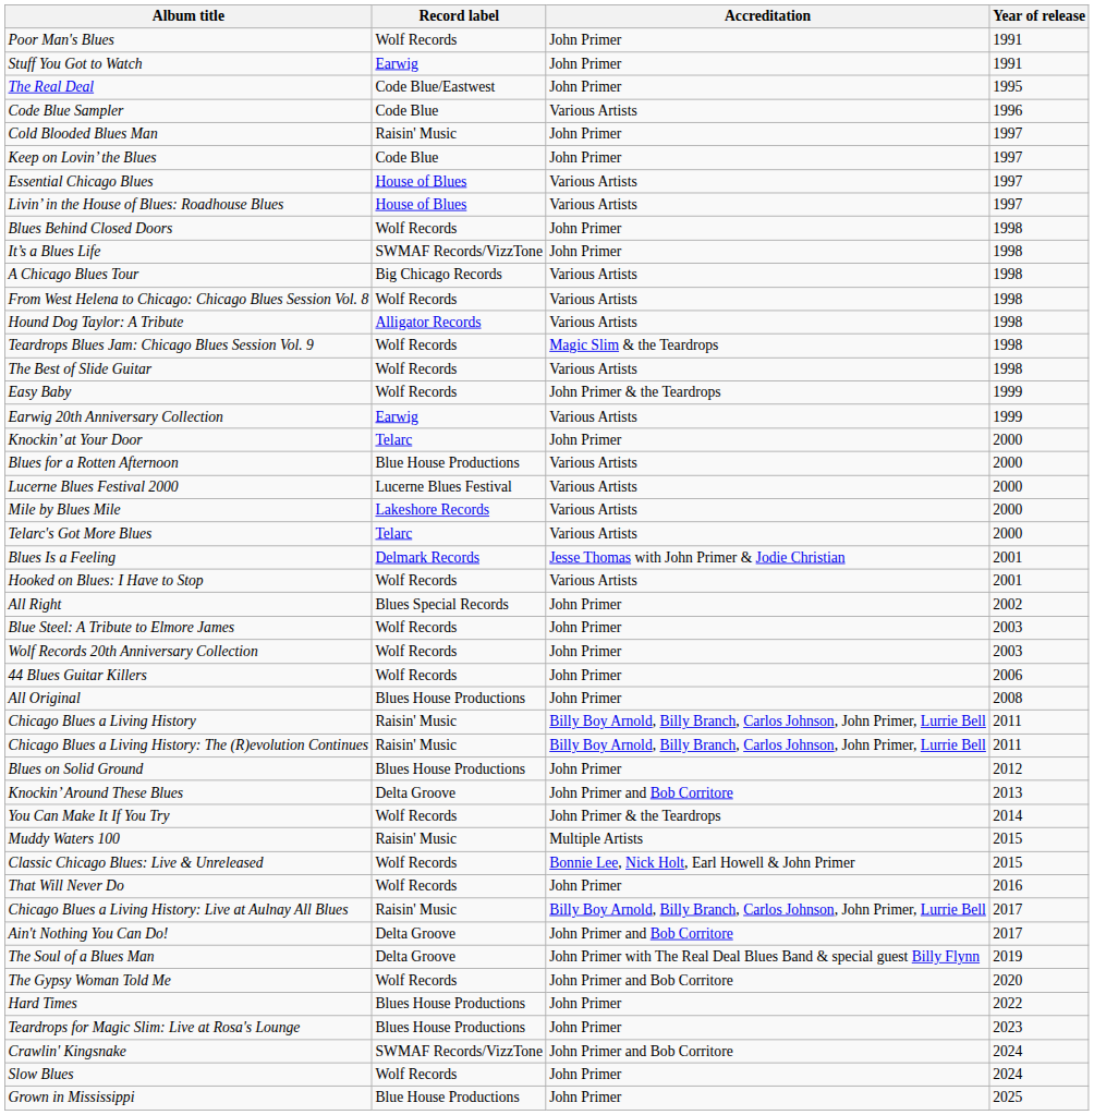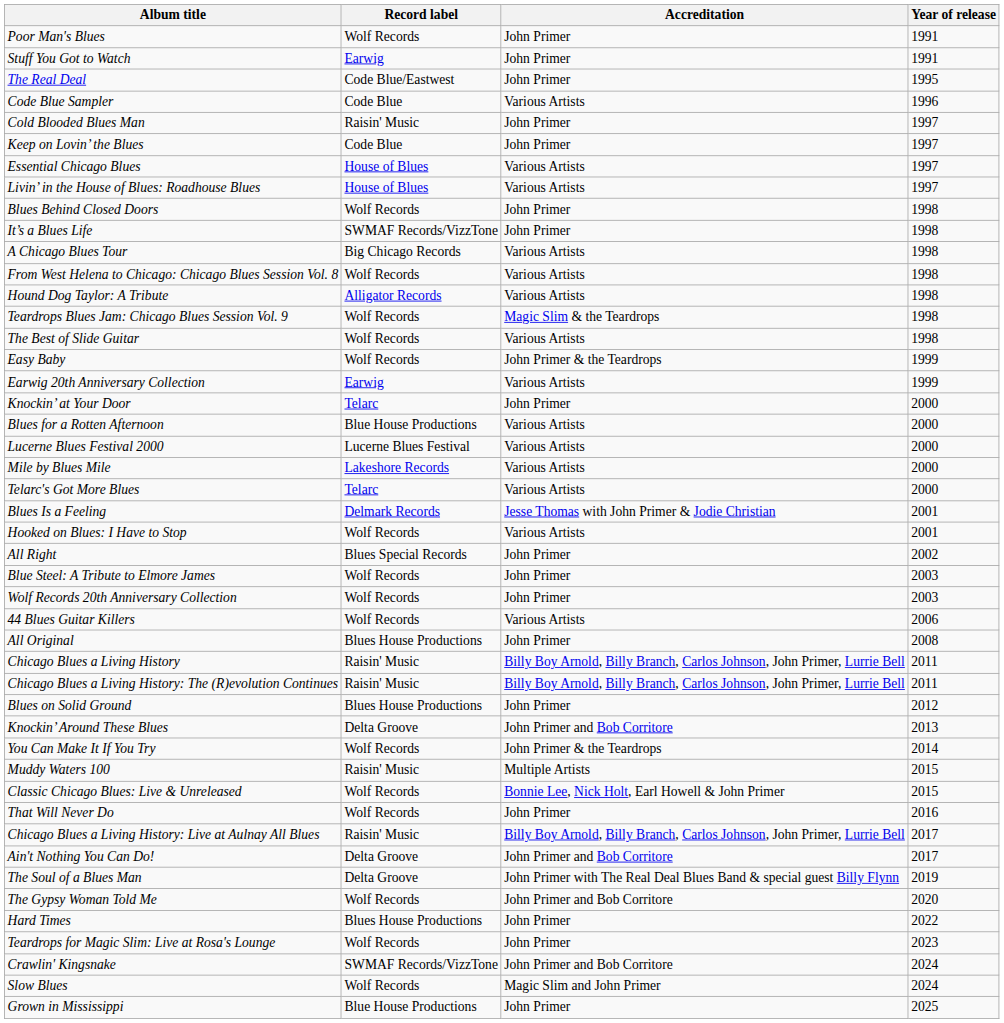 <table class="wikitable sortable">
 <tr>
 <th>Album title</th>
 <th>Record label</th>
 <th>Accreditation</th>
 <th>Year of release</th>
 </tr>
 <tr>
 <td><em>Poor Man's Blues</em></td>
 <td>Wolf Records</td>
 <td>John Primer</td>
 <td>1991</td>
 </tr>
 <tr>
 <td><em>Stuff You Got to Watch</em></td>
 <td><a href='#'>Earwig</a></td>
 <td>John Primer</td>
 <td>1991</td>
 </tr>
 <tr>
 <td><em><a href='#'>The Real Deal</a></em></td>
 <td>Code Blue/Eastwest</td>
 <td>John Primer</td>
 <td>1995</td>
 </tr>
 <tr>
 <td><em>Code Blue Sampler</em></td>
 <td>Code Blue</td>
 <td>Various Artists</td>
 <td>1996</td>
 </tr>
 <tr>
 <td><em>Cold Blooded Blues Man</em></td>
 <td>Raisin' Music</td>
 <td>John Primer</td>
 <td>1997</td>
 </tr>
 <tr>
 <td><em>Keep on Lovin’ the Blues</em></td>
 <td>Code Blue</td>
 <td>John Primer</td>
 <td>1997</td>
 </tr>
 <tr>
 <td><em>Essential Chicago Blues</em></td>
 <td><a href='#'>House of Blues</a></td>
 <td>Various Artists</td>
 <td>1997</td>
 </tr>
 <tr>
 <td><em>Livin’ in the House of Blues: Roadhouse Blues</em></td>
 <td><a href='#'>House of Blues</a></td>
 <td>Various Artists</td>
 <td>1997</td>
 </tr>
 <tr>
 <td><em>Blues Behind Closed Doors</em></td>
 <td>Wolf Records</td>
 <td>John Primer</td>
 <td>1998</td>
 </tr>
 <tr>
 <td><em>It’s a Blues Life</em></td>
 <td>SWMAF Records/VizzTone</td>
 <td>John Primer</td>
 <td>1998</td>
 </tr>
 <tr>
 <td><em>A Chicago Blues Tour</em></td>
 <td>Big Chicago Records</td>
 <td>Various Artists</td>
 <td>1998</td>
 </tr>
 <tr>
 <td><em>From West Helena to Chicago: Chicago Blues Session Vol. 8</em></td>
 <td>Wolf Records</td>
 <td>Various Artists</td>
 <td>1998</td>
 </tr>
 <tr>
 <td><em>Hound Dog Taylor: A Tribute</em></td>
 <td><a href='#'>Alligator Records</a></td>
 <td>Various Artists</td>
 <td>1998</td>
 </tr>
 <tr>
 <td><em>Teardrops Blues Jam: Chicago Blues Session Vol. 9</em></td>
 <td>Wolf Records</td>
 <td><a href='#'>Magic Slim</a> & the Teardrops</td>
 <td>1998</td>
 </tr>
 <tr>
 <td><em>The Best of Slide Guitar</em></td>
 <td>Wolf Records</td>
 <td>Various Artists</td>
 <td>1998</td>
 </tr>
 <tr>
 <td><em>Easy Baby</em></td>
 <td>Wolf Records</td>
 <td>John Primer & the Teardrops</td>
 <td>1999</td>
 </tr>
 <tr>
 <td><em>Earwig 20th Anniversary Collection</em></td>
 <td><a href='#'>Earwig</a></td>
 <td>Various Artists</td>
 <td>1999</td>
 </tr>
 <tr>
 <td><em>Knockin’ at Your Door</em></td>
 <td><a href='#'>Telarc</a></td>
 <td>John Primer</td>
 <td>2000</td>
 </tr>
 <tr>
 <td><em>Blues for a Rotten Afternoon</em></td>
 <td>Blue House Productions</td>
 <td>Various Artists</td>
 <td>2000</td>
 </tr>
 <tr>
 <td><em>Lucerne Blues Festival 2000</em></td>
 <td>Lucerne Blues Festival</td>
 <td>Various Artists</td>
 <td>2000</td>
 </tr>
 <tr>
 <td><em>Mile by Blues Mile</em></td>
 <td><a href='#'>Lakeshore Records</a></td>
 <td>Various Artists</td>
 <td>2000</td>
 </tr>
 <tr>
 <td><em>Telarc's Got More Blues</em></td>
 <td><a href='#'>Telarc</a></td>
 <td>Various Artists</td>
 <td>2000</td>
 </tr>
 <tr>
 <td><em>Blues Is a Feeling</em></td>
 <td><a href='#'>Delmark Records</a></td>
 <td><a href='#'>Jesse Thomas</a> with John Primer & <a href='#'>Jodie Christian</a></td>
 <td>2001</td>
 </tr>
 <tr>
 <td><em>Hooked on Blues: I Have to Stop</em></td>
 <td>Wolf Records</td>
 <td>Various Artists</td>
 <td>2001</td>
 </tr>
 <tr>
 <td><em>All Right</em></td>
 <td>Blues Special Records</td>
 <td>John Primer</td>
 <td>2002</td>
 </tr>
 <tr>
 <td><em>Blue Steel: A Tribute to Elmore James</em></td>
 <td>Wolf Records</td>
 <td>John Primer</td>
 <td>2003</td>
 </tr>
 <tr>
 <td><em>Wolf Records 20th Anniversary Collection</em></td>
 <td>Wolf Records</td>
 <td>John Primer</td>
 <td>2003</td>
 </tr>
 <tr>
 <td><em>44 Blues Guitar Killers</em></td>
 <td>Wolf Records</td>
-<td>John Primer</td>
+<td>Various Artists</td>
 <td>2006</td>
 </tr>
 <tr>
 <td><em>All Original</em></td>
 <td>Blues House Productions</td>
 <td>John Primer</td>
 <td>2008</td>
 </tr>
 <tr>
 <td><em>Chicago Blues a Living History</em></td>
 <td>Raisin' Music</td>
 <td><a href='#'>Billy Boy Arnold</a>, <a href='#'>Billy Branch</a>, <a href='#'>Carlos Johnson</a>, John Primer, <a href='#'>Lurrie Bell</a></td>
 <td>2011</td>
 </tr>
 <tr>
 <td><em>Chicago Blues a Living History: The (R)evolution Continues</em></td>
 <td>Raisin' Music</td>
 <td><a href='#'>Billy Boy Arnold</a>, <a href='#'>Billy Branch</a>, <a href='#'>Carlos Johnson</a>, John Primer, <a href='#'>Lurrie Bell</a></td>
 <td>2011</td>
 </tr>
 <tr>
 <td><em>Blues on Solid Ground</em></td>
 <td>Blues House Productions</td>
 <td>John Primer</td>
 <td>2012</td>
 </tr>
 <tr>
 <td><em>Knockin’ Around These Blues</em></td>
 <td>Delta Groove</td>
 <td>John Primer and <a href='#'>Bob Corritore</a></td>
 <td>2013</td>
 </tr>
 <tr>
 <td><em>You Can Make It If You Try</em></td>
 <td>Wolf Records</td>
 <td>John Primer & the Teardrops</td>
 <td>2014</td>
 </tr>
 <tr>
 <td><em>Muddy Waters 100</em></td>
 <td>Raisin' Music</td>
 <td>Multiple Artists</td>
 <td>2015</td>
 </tr>
 <tr>
 <td><em>Classic Chicago Blues: Live & Unreleased</em></td>
 <td>Wolf Records</td>
 <td><a href='#'>Bonnie Lee</a>, <a href='#'>Nick Holt</a>, Earl Howell & John Primer</td>
 <td>2015</td>
 </tr>
 <tr>
 <td><em>That Will Never Do</em></td>
 <td>Wolf Records</td>
 <td>John Primer</td>
 <td>2016</td>
 </tr>
 <tr>
 <td><em>Chicago Blues a Living History: Live at Aulnay All Blues</em></td>
 <td>Raisin' Music</td>
 <td><a href='#'>Billy Boy Arnold</a>, <a href='#'>Billy Branch</a>, <a href='#'>Carlos Johnson</a>, John Primer, <a href='#'>Lurrie Bell</a></td>
 <td>2017</td>
 </tr>
 <tr>
 <td><em>Ain't Nothing You Can Do!</em></td>
 <td>Delta Groove</td>
 <td>John Primer and <a href='#'>Bob Corritore</a></td>
 <td>2017</td>
 </tr>
 <tr>
 <td><em>The Soul of a Blues Man</em></td>
 <td>Delta Groove</td>
 <td>John Primer with The Real Deal Blues Band & special guest <a href='#'>Billy Flynn</a></td>
 <td>2019</td>
 </tr>
 <tr>
 <td><em>The Gypsy Woman Told Me</em></td>
 <td>Wolf Records</td>
 <td>John Primer and Bob Corritore</td>
 <td>2020</td>
 </tr>
 <tr>
 <td><em>Hard Times</em></td>
 <td>Blues House Productions</td>
 <td>John Primer</td>
 <td>2022</td>
 </tr>
 <tr>
 <td><em>Teardrops for Magic Slim: Live at Rosa's Lounge</em></td>
-<td>Blues House Productions</td>
+<td>Wolf Records</td>
 <td>John Primer</td>
 <td>2023</td>
 </tr>
 <tr>
 <td><em>Crawlin' Kingsnake</em></td>
 <td>SWMAF Records/VizzTone</td>
 <td>John Primer and Bob Corritore</td>
 <td>2024</td>
 </tr>
 <tr>
 <td><em>Slow Blues</em></td>
 <td>Wolf Records</td>
-<td>John Primer</td>
+<td>Magic Slim and John Primer</td>
 <td>2024</td>
 </tr>
 <tr>
 <td><em>Grown in Mississippi</em></td>
 <td>Blue House Productions</td>
 <td>John Primer</td>
 <td>2025</td>
 </tr>
 </table>
